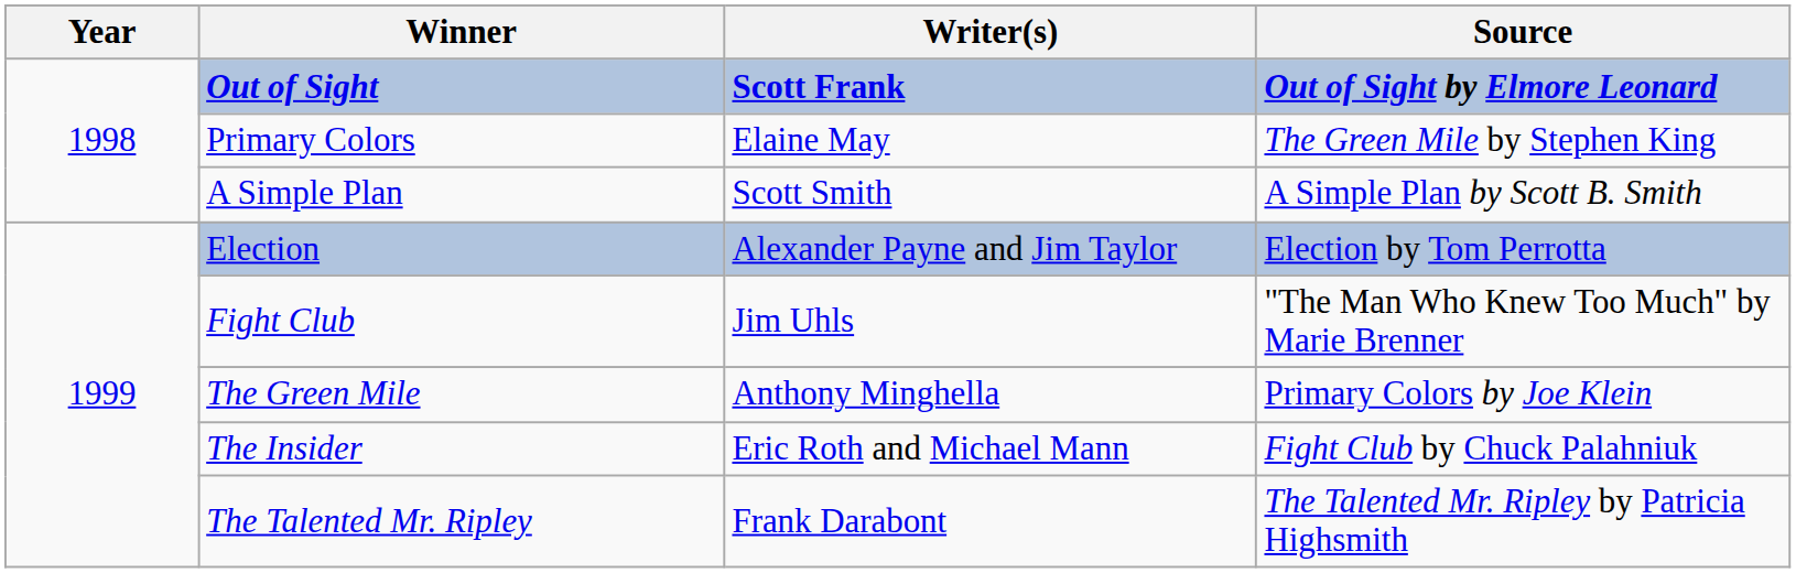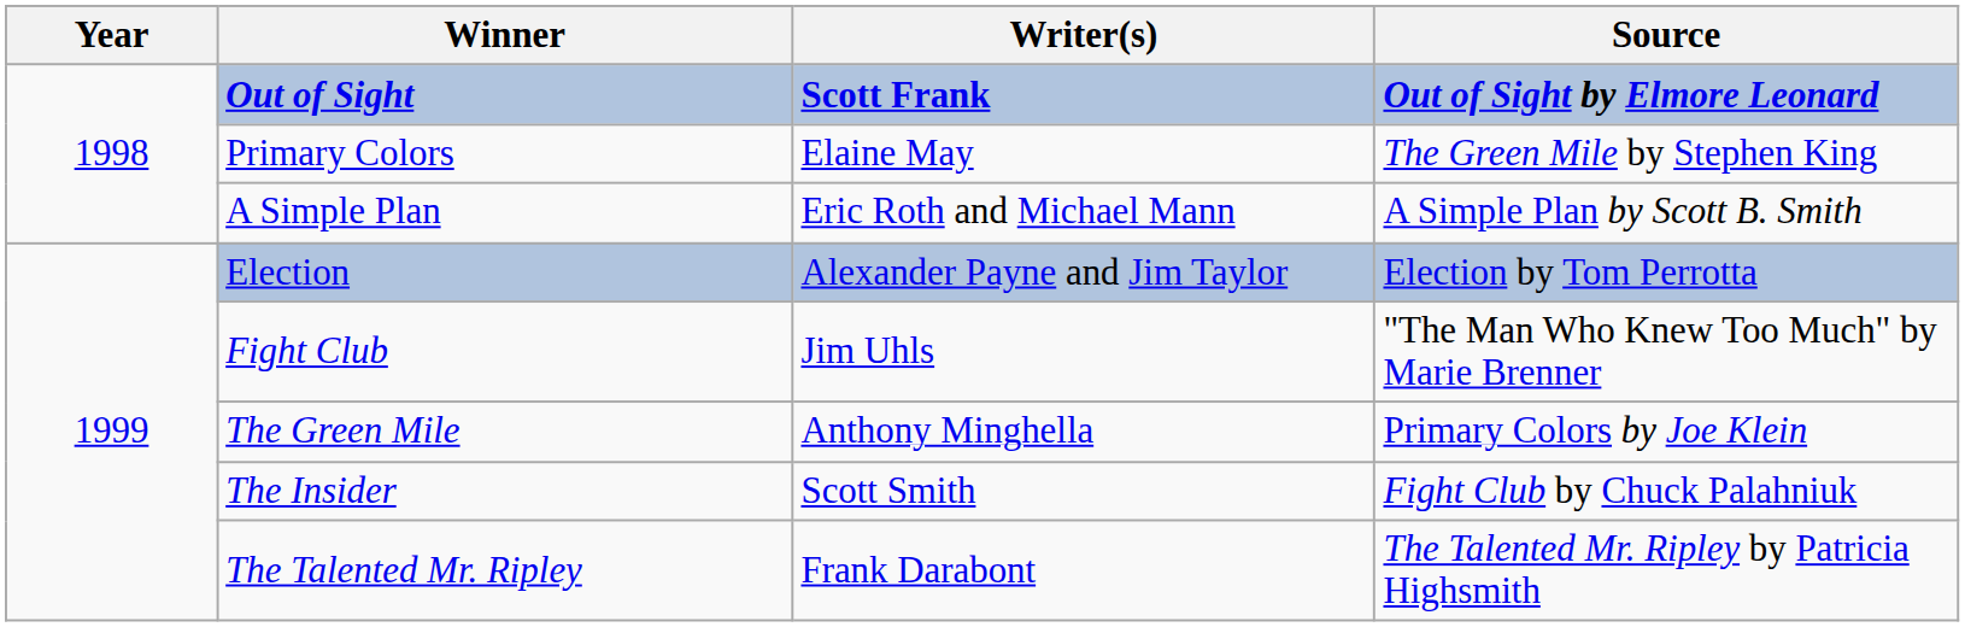 <table class="wikitable" width="95%" cellpadding="5">
 <tr>
 <th width="100"><strong>Year</strong></th>
 <th width="300"><strong>Winner</strong></th>
 <th width="300"><strong>Writer(s)</strong></th>
 <th width="300"><strong>Source</strong></th>
 </tr>
 <tr>
 <td rowspan="3" style="text-align:center;"><a href='#'>1998</a></td>
 <td style="background:#B0C4DE;"><em><a href='#'><strong>Out of Sight</strong></a></em></td>
 <td style="background:#B0C4DE;"><a href='#'><strong>Scott Frank</strong></a></td>
 <td style="background:#B0C4DE;"><strong><em><a href='#'>Out of Sight</a><em> by <a href='#'>Elmore Leonard</a><strong></td>
 </tr>
 <tr>
 <td></em><a href='#'>Primary Colors</a><em></td>
 <td><a href='#'>Elaine May</a></td>
 <td><em><a href='#'>The Green Mile</a></em> by <a href='#'>Stephen King</a></td>
 </tr>
 <tr>
 <td></em><a href='#'>A Simple Plan</a><em></td>
-<td><a href='#'>Scott Smith</a></td>
+<td><a href='#'>Eric Roth</a> and <a href='#'>Michael Mann</a></td>
 <td></em><a href='#'>A Simple Plan</a><em> by Scott B. Smith</td>
 </tr>
 <tr>
 <td rowspan="5" style="text-align:center;"><a href='#'>1999</a></td>
 <td style="background:#B0C4DE;"></em><a href='#'></strong>Election<strong></a><em></td>
 <td style="background:#B0C4DE;"></strong><a href='#'>Alexander Payne</a> and <a href='#'>Jim Taylor</a><strong></td>
 <td style="background:#B0C4DE;"></em></strong><a href='#'>Election</a></em> by <a href='#'>Tom Perrotta</a></strong></td>
 </tr>
 <tr>
 <td><em><a href='#'>Fight Club</a></em></td>
 <td><a href='#'>Jim Uhls</a></td>
 <td>"The Man Who Knew Too Much" by <a href='#'>Marie Brenner</a></td>
 </tr>
 <tr>
 <td><em><a href='#'>The Green Mile</a></em></td>
 <td><a href='#'>Anthony Minghella</a></td>
 <td></em><a href='#'>Primary Colors</a><em> by <a href='#'>Joe Klein</a></td>
 </tr>
 <tr>
 <td><em><a href='#'>The Insider</a></em></td>
-<td><a href='#'>Eric Roth</a> and <a href='#'>Michael Mann</a></td>
+<td><a href='#'>Scott Smith</a></td>
 <td><em><a href='#'>Fight Club</a></em> by <a href='#'>Chuck Palahniuk</a></td>
 </tr>
 <tr>
 <td><em><a href='#'>The Talented Mr. Ripley</a></em></td>
 <td><a href='#'>Frank Darabont</a></td>
 <td><em><a href='#'>The Talented Mr. Ripley</a></em> by <a href='#'>Patricia Highsmith</a></td>
 </tr>
 </table>
